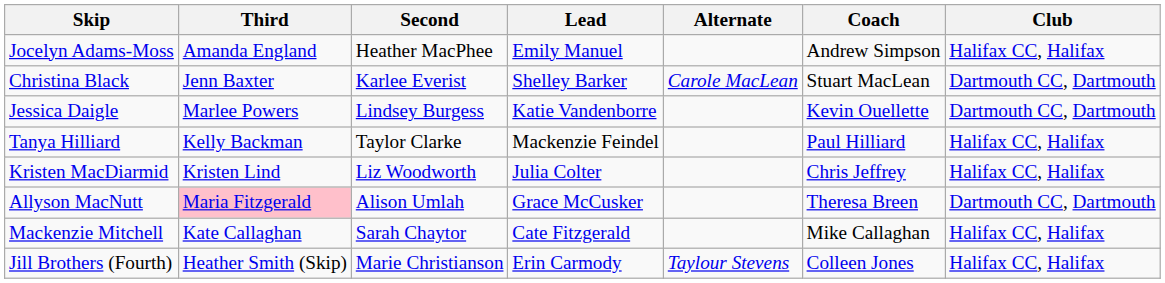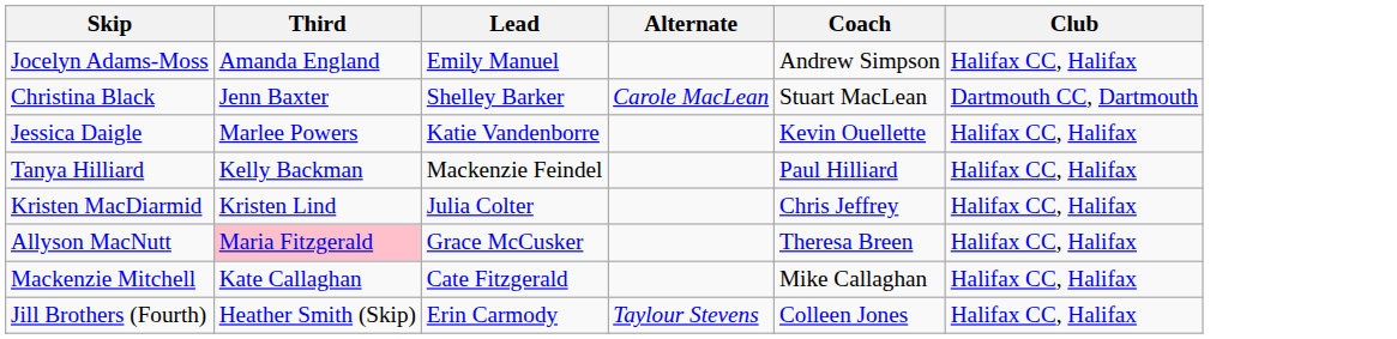 <table class="wikitable">
 <tr>
 <th scope="col">Skip</th>
 <th scope="col">Third</th>
-<th scope="col">Second</th>
 <th scope="col">Lead</th>
 <th scope="col">Alternate</th>
 <th scope="col">Coach</th>
 <th scope="col">Club</th>
 </tr>
 <tr>
 <td><a href='#'>Jocelyn Adams-Moss</a></td>
 <td><a href='#'>Amanda England</a></td>
-<td>Heather MacPhee</td>
 <td><a href='#'>Emily Manuel</a></td>
 <td></td>
 <td>Andrew Simpson</td>
 <td><a href='#'>Halifax CC</a>, <a href='#'>Halifax</a></td>
 </tr>
 <tr>
 <td><a href='#'>Christina Black</a></td>
 <td><a href='#'>Jenn Baxter</a></td>
-<td><a href='#'>Karlee Everist</a></td>
 <td><a href='#'>Shelley Barker</a></td>
 <td><em><a href='#'>Carole MacLean</a></em></td>
 <td>Stuart MacLean</td>
 <td><a href='#'>Dartmouth CC</a>, <a href='#'>Dartmouth</a></td>
 </tr>
 <tr>
 <td><a href='#'>Jessica Daigle</a></td>
 <td><a href='#'>Marlee Powers</a></td>
-<td><a href='#'>Lindsey Burgess</a></td>
 <td><a href='#'>Katie Vandenborre</a></td>
 <td></td>
 <td><a href='#'>Kevin Ouellette</a></td>
-<td><a href='#'>Dartmouth CC</a>, <a href='#'>Dartmouth</a></td>
+<td><a href='#'>Halifax CC</a>, <a href='#'>Halifax</a></td>
 </tr>
 <tr>
 <td><a href='#'>Tanya Hilliard</a></td>
 <td><a href='#'>Kelly Backman</a></td>
-<td>Taylor Clarke</td>
 <td>Mackenzie Feindel</td>
 <td></td>
 <td><a href='#'>Paul Hilliard</a></td>
 <td><a href='#'>Halifax CC</a>, <a href='#'>Halifax</a></td>
 </tr>
 <tr>
 <td><a href='#'>Kristen MacDiarmid</a></td>
 <td><a href='#'>Kristen Lind</a></td>
-<td><a href='#'>Liz Woodworth</a></td>
 <td><a href='#'>Julia Colter</a></td>
 <td></td>
 <td><a href='#'>Chris Jeffrey</a></td>
 <td><a href='#'>Halifax CC</a>, <a href='#'>Halifax</a></td>
 </tr>
 <tr>
 <td><a href='#'>Allyson MacNutt</a></td>
 <td style="background: pink;"><a href='#'>Maria Fitzgerald</a></td>
-<td><a href='#'>Alison Umlah</a></td>
 <td><a href='#'>Grace McCusker</a></td>
 <td></td>
 <td><a href='#'>Theresa Breen</a></td>
-<td><a href='#'>Dartmouth CC</a>, <a href='#'>Dartmouth</a></td>
+<td><a href='#'>Halifax CC</a>, <a href='#'>Halifax</a></td>
 </tr>
 <tr>
 <td><a href='#'>Mackenzie Mitchell</a></td>
 <td><a href='#'>Kate Callaghan</a></td>
-<td><a href='#'>Sarah Chaytor</a></td>
 <td><a href='#'>Cate Fitzgerald</a></td>
 <td></td>
 <td>Mike Callaghan</td>
 <td><a href='#'>Halifax CC</a>, <a href='#'>Halifax</a></td>
 </tr>
 <tr>
 <td><a href='#'>Jill Brothers</a> (Fourth)</td>
 <td><a href='#'>Heather Smith</a> (Skip)</td>
-<td><a href='#'>Marie Christianson</a></td>
 <td><a href='#'>Erin Carmody</a></td>
 <td><em><a href='#'>Taylour Stevens</a></em></td>
 <td><a href='#'>Colleen Jones</a></td>
 <td><a href='#'>Halifax CC</a>, <a href='#'>Halifax</a></td>
 </tr>
 </table>
